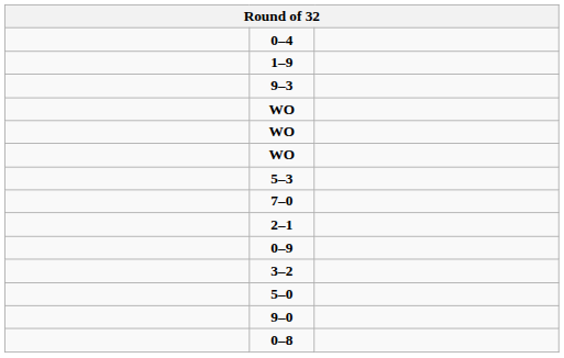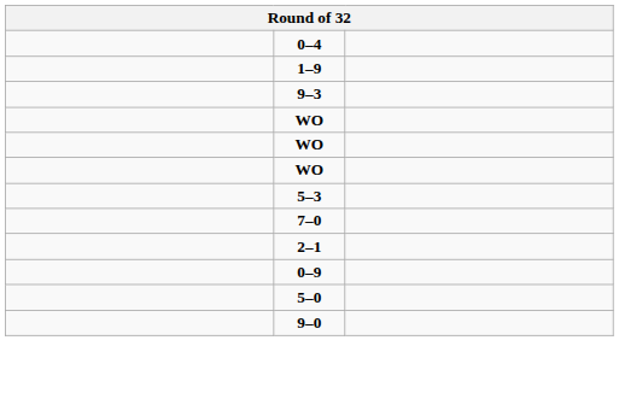 <table class="wikitable" style="text-align: center;">
 <tr>
 <th colspan=3>Round of 32</th>
 </tr>
 <tr>
 <td align=left width="270"></td>
 <td align=center width="65"><strong>0–4</strong></td>
 <td align=left width="270"><strong></strong></td>
 </tr>
 <tr>
 <td align=left></td>
 <td align=center><strong>1–9</strong></td>
 <td align=left><strong></strong></td>
 </tr>
 <tr>
 <td align=left><strong></strong></td>
 <td align=center><strong>9–3</strong></td>
 <td align=left></td>
 </tr>
 <tr>
 <td align=left><s></s></td>
 <td align=center><strong>WO</strong></td>
 <td align=left><strong></strong></td>
 </tr>
 <tr>
 <td align=left><s></s></td>
 <td align=center><strong>WO</strong></td>
 <td align=left><strong></strong></td>
 </tr>
 <tr>
 <td align=left><s></s></td>
 <td align=center><strong>WO</strong></td>
 <td align=left><strong></strong></td>
 </tr>
 <tr>
 <td align=left><strong></strong></td>
 <td align=center><strong>5–3</strong></td>
 <td align=left></td>
 </tr>
 <tr>
 <td align=left><strong></strong></td>
 <td align=center><strong>7–0</strong></td>
 <td align=left></td>
 </tr>
 <tr>
 <td align=left><strong></strong></td>
 <td align=center><strong>2–1</strong></td>
 <td align=left></td>
 </tr>
 <tr>
 <td align=left></td>
 <td align=center><strong>0–9</strong></td>
 <td align=left><strong></strong></td>
 </tr>
 <tr>
 <td align=left><strong></strong></td>
-<td align=center><strong>3–2</strong></td>
-<td align=left></td>
-</tr>
-<tr>
-<td align=left><strong></strong></td>
 <td align=center><strong>5–0</strong></td>
 <td align=left></td>
 </tr>
 <tr>
 <td align=left><strong></strong></td>
 <td align=center><strong>9–0</strong></td>
 <td align=left></td>
 </tr>
-<tr>
-<td align=left></td>
-<td align=center><strong>0–8</strong></td>
-<td align=left><strong></strong></td>
-</tr>
 </table>
